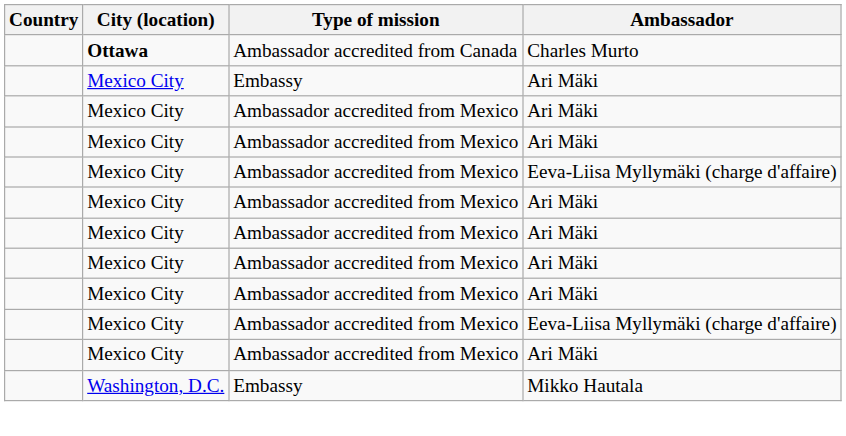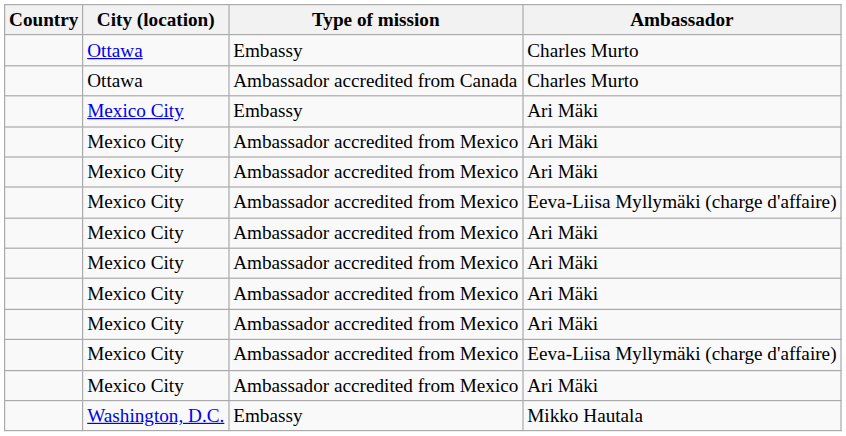 <table class="wikitable sortable">
 <tr>
 <th>Country</th>
 <th>City (location)</th>
 <th>Type of mission</th>
 <th>Ambassador</th>
 </tr>
 <tr>
 <td></td>
-<td><strong>Ottawa</strong></td>
+<td><a href='#'>Ottawa</a></td>
+<td>Embassy</td>
+<td>Charles Murto</td>
+</tr>
+<tr>
+<td></td>
+<td>Ottawa</td>
 <td>Ambassador accredited from Canada</td>
 <td>Charles Murto</td>
 </tr>
 <tr>
 <td></td>
 <td><a href='#'>Mexico City</a></td>
 <td>Embassy</td>
 <td>Ari Mäki</td>
 </tr>
 <tr>
 <td></td>
 <td>Mexico City</td>
 <td>Ambassador accredited from Mexico</td>
 <td>Ari Mäki</td>
 </tr>
 <tr>
 <td></td>
 <td>Mexico City</td>
 <td>Ambassador accredited from Mexico</td>
 <td>Ari Mäki</td>
 </tr>
 <tr>
 <td></td>
 <td>Mexico City</td>
 <td>Ambassador accredited from Mexico</td>
 <td>Eeva-Liisa Myllymäki (charge d'affaire)</td>
 </tr>
 <tr>
 <td></td>
 <td>Mexico City</td>
 <td>Ambassador accredited from Mexico</td>
 <td>Ari Mäki</td>
 </tr>
 <tr>
 <td></td>
 <td>Mexico City</td>
 <td>Ambassador accredited from Mexico</td>
 <td>Ari Mäki</td>
 </tr>
 <tr>
 <td></td>
 <td>Mexico City</td>
 <td>Ambassador accredited from Mexico</td>
 <td>Ari Mäki</td>
 </tr>
 <tr>
 <td></td>
 <td>Mexico City</td>
 <td>Ambassador accredited from Mexico</td>
 <td>Ari Mäki</td>
 </tr>
 <tr>
 <td></td>
 <td>Mexico City</td>
 <td>Ambassador accredited from Mexico</td>
 <td>Eeva-Liisa Myllymäki (charge d'affaire)</td>
 </tr>
 <tr>
 <td></td>
 <td>Mexico City</td>
 <td>Ambassador accredited from Mexico</td>
 <td>Ari Mäki</td>
 </tr>
 <tr>
 <td></td>
 <td><a href='#'>Washington, D.C.</a></td>
 <td>Embassy</td>
 <td>Mikko Hautala</td>
 </tr>
 </table>
